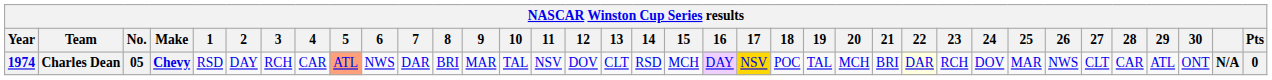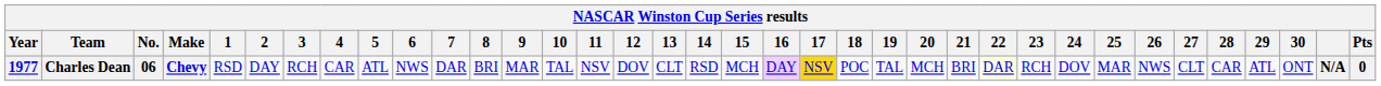 <table class="wikitable" style="text-align:center; font-size:75%">
 <tr>
 <th colspan=45><a href='#'>NASCAR</a> <a href='#'>Winston Cup Series</a> results</th>
 </tr>
 <tr>
 <th>Year</th>
 <th>Team</th>
 <th>No.</th>
 <th>Make</th>
 <th>1</th>
 <th>2</th>
 <th>3</th>
 <th>4</th>
 <th>5</th>
 <th>6</th>
 <th>7</th>
 <th>8</th>
 <th>9</th>
 <th>10</th>
 <th>11</th>
 <th>12</th>
 <th>13</th>
 <th>14</th>
 <th>15</th>
 <th>16</th>
 <th>17</th>
 <th>18</th>
 <th>19</th>
 <th>20</th>
 <th>21</th>
 <th>22</th>
 <th>23</th>
 <th>24</th>
 <th>25</th>
 <th>26</th>
 <th>27</th>
 <th>28</th>
 <th>29</th>
 <th>30</th>
 <th></th>
 <th>Pts</th>
 </tr>
 <tr>
-<th><a href='#'>1974</a></th>
+<th><a href='#'>1977</a></th>
 <th>Charles Dean</th>
-<th>05</th>
+<th>06</th>
 <th><a href='#'>Chevy</a></th>
 <td><a href='#'>RSD</a></td>
 <td><a href='#'>DAY</a></td>
 <td><a href='#'>RCH</a></td>
 <td><a href='#'>CAR</a></td>
-<td style="background: lightsalmon;"><a href='#'>ATL</a></td>
+<td><a href='#'>ATL</a></td>
 <td><a href='#'>NWS</a></td>
 <td><a href='#'>DAR</a></td>
 <td><a href='#'>BRI</a></td>
 <td><a href='#'>MAR</a></td>
 <td><a href='#'>TAL</a></td>
 <td><a href='#'>NSV</a></td>
 <td><a href='#'>DOV</a></td>
 <td><a href='#'>CLT</a></td>
 <td><a href='#'>RSD</a></td>
 <td><a href='#'>MCH</a></td>
 <td style="background:#EFCFFF;"><a href='#'>DAY</a><br></td>
 <td style="background: gold;"><a href='#'>NSV</a></td>
 <td><a href='#'>POC</a></td>
 <td><a href='#'>TAL</a></td>
 <td><a href='#'>MCH</a></td>
 <td><a href='#'>BRI</a></td>
 <td style="background: lightyellow;"><a href='#'>DAR</a></td>
 <td><a href='#'>RCH</a></td>
 <td><a href='#'>DOV</a></td>
 <td><a href='#'>MAR</a></td>
 <td><a href='#'>NWS</a></td>
 <td><a href='#'>CLT</a></td>
 <td><a href='#'>CAR</a></td>
 <td><a href='#'>ATL</a></td>
 <td><a href='#'>ONT</a></td>
 <th>N/A</th>
 <th>0</th>
 </tr>
 </table>
